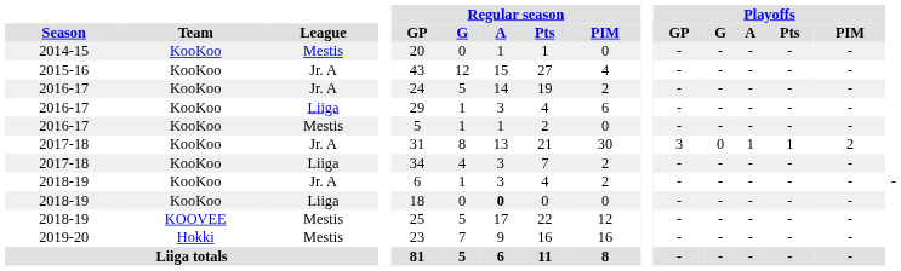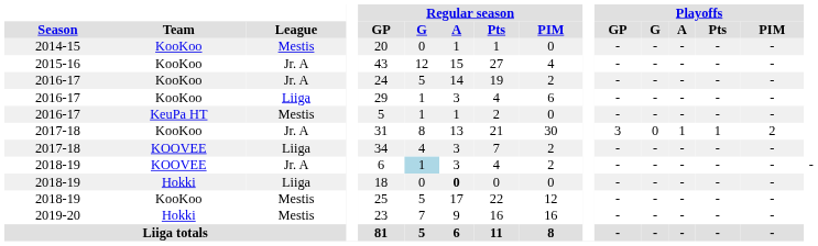 <table border="0" cellpadding="1" cellspacing="0" style="text-align:center; width:60em;">
 <tr style="background:#e0e0e0;">
 <th colspan="3"  bgcolor="#ffffff"> </th>
 <th rowspan="99" bgcolor="#ffffff"> </th>
 <th colspan="5"><a href='#'>Regular season</a></th>
 <th rowspan="99" bgcolor="#ffffff"> </th>
 <th colspan="5"><a href='#'>Playoffs</a></th>
 </tr>
 <tr style="background:#e0e0e0;">
 <th><a href='#'>Season</a></th>
 <th>Team</th>
 <th>League</th>
 <th>GP</th>
 <th><a href='#'>G</a></th>
 <th><a href='#'>A</a></th>
 <th><a href='#'>Pts</a></th>
 <th><a href='#'>PIM</a></th>
 <th>GP</th>
 <th>G</th>
 <th>A</th>
 <th>Pts</th>
 <th>PIM</th>
 </tr>
 <tr ALIGN="center" bgcolor="f0f0f0">
 <td>2014-15</td>
 <td><a href='#'>KooKoo</a></td>
 <td><a href='#'>Mestis</a></td>
 <td>20</td>
 <td>0</td>
 <td>1</td>
 <td>1</td>
 <td>0</td>
 <td>-</td>
 <td>-</td>
 <td>-</td>
 <td>-</td>
 <td>-</td>
 </tr>
 <tr ALIGN="center">
 <td>2015-16</td>
 <td>KooKoo</td>
 <td>Jr. A</td>
 <td>43</td>
 <td>12</td>
 <td>15</td>
 <td>27</td>
 <td>4</td>
 <td>-</td>
 <td>-</td>
 <td>-</td>
 <td>-</td>
 <td>-</td>
 </tr>
 <tr ALIGN="center" bgcolor="f0f0f0">
 <td>2016-17</td>
 <td>KooKoo</td>
 <td>Jr. A</td>
 <td>24</td>
 <td>5</td>
 <td>14</td>
 <td>19</td>
 <td>2</td>
 <td>-</td>
 <td>-</td>
 <td>-</td>
 <td>-</td>
 <td>-</td>
 </tr>
 <tr ALIGN="center">
 <td>2016-17</td>
 <td>KooKoo</td>
 <td><a href='#'>Liiga</a></td>
 <td>29</td>
 <td>1</td>
 <td>3</td>
 <td>4</td>
 <td>6</td>
 <td>-</td>
 <td>-</td>
 <td>-</td>
 <td>-</td>
 <td>-</td>
 </tr>
 <tr ALIGN="center" bgcolor="f0f0f0">
 <td>2016-17</td>
-<td>KooKoo</td>
+<td><a href='#'>KeuPa HT</a></td>
 <td>Mestis</td>
 <td>5</td>
 <td>1</td>
 <td>1</td>
 <td>2</td>
 <td>0</td>
 <td>-</td>
 <td>-</td>
 <td>-</td>
 <td>-</td>
 <td>-</td>
 </tr>
 <tr ALIGN="center">
 <td>2017-18</td>
 <td>KooKoo</td>
 <td>Jr. A</td>
 <td>31</td>
 <td>8</td>
 <td>13</td>
 <td>21</td>
 <td>30</td>
 <td>3</td>
 <td>0</td>
 <td>1</td>
 <td>1</td>
 <td>2</td>
 </tr>
 <tr ALIGN="center" bgcolor="f0f0f0">
 <td>2017-18</td>
-<td>KooKoo</td>
+<td><a href='#'>KOOVEE</a></td>
 <td>Liiga</td>
 <td>34</td>
 <td>4</td>
 <td>3</td>
 <td>7</td>
 <td>2</td>
 <td>-</td>
 <td>-</td>
 <td>-</td>
 <td>-</td>
 <td>-</td>
 </tr>
 <tr ALIGN="center">
 <td>2018-19</td>
-<td>KooKoo</td>
+<td><a href='#'>KOOVEE</a></td>
 <td>Jr. A</td>
 <td>6</td>
-<td>1</td>
+<td style="background: lightblue;">1</td>
 <td>3</td>
 <td>4</td>
 <td>2</td>
 <td>-</td>
 <td>-</td>
 <td>-</td>
 <td>-</td>
 <td>-</td>
 <td>-</td>
 </tr>
 <tr ALIGN="center" bgcolor="f0f0f0">
 <td>2018-19</td>
-<td>KooKoo</td>
+<td><a href='#'>Hokki</a></td>
 <td>Liiga</td>
 <td>18</td>
 <td>0</td>
 <td><strong>0</strong></td>
 <td>0</td>
 <td>0</td>
 <td>-</td>
 <td>-</td>
 <td>-</td>
 <td>-</td>
 <td>-</td>
 </tr>
 <tr ALIGN="center">
 <td>2018-19</td>
-<td><a href='#'>KOOVEE</a></td>
+<td>KooKoo</td>
 <td>Mestis</td>
 <td>25</td>
 <td>5</td>
 <td>17</td>
 <td>22</td>
 <td>12</td>
 <td>-</td>
 <td>-</td>
 <td>-</td>
 <td>-</td>
 <td>-</td>
 </tr>
 <tr ALIGN="center">
 <td>2019-20</td>
 <td><a href='#'>Hokki</a></td>
 <td>Mestis</td>
 <td>23</td>
 <td>7</td>
 <td>9</td>
 <td>16</td>
 <td>16</td>
 <td>-</td>
 <td>-</td>
 <td>-</td>
 <td>-</td>
 <td>-</td>
 </tr>
 <tr ALIGN="center" bgcolor="#e0e0e0">
 <th colspan="3">Liiga totals</th>
 <th>81</th>
 <th>5</th>
 <th>6</th>
 <th>11</th>
 <th>8</th>
 <th>-</th>
 <th>-</th>
 <th>-</th>
 <th>-</th>
 <th>-</th>
 </tr>
 </table>
